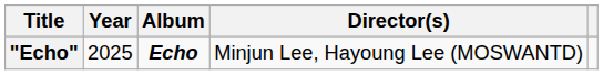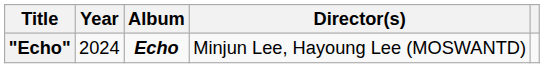 <table class="wikitable plainrowheaders" style="text-align:center;">
 <tr>
 <th scope="col">Title</th>
 <th scope="col">Year</th>
 <th scope="col">Album</th>
 <th scope="col">Director(s)</th>
 <th></th>
 </tr>
 <tr>
 <th scope="row">"Echo"</th>
-<td>2025</td>
+<td>2024</td>
 <td><strong><em>Echo</em></strong></td>
 <td>Minjun Lee, Hayoung Lee (MOSWANTD)</td>
 <td></td>
 </tr>
 </table>
